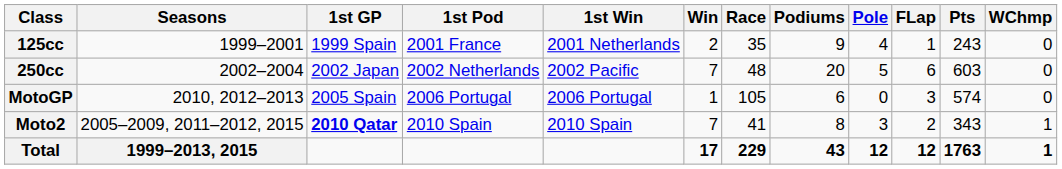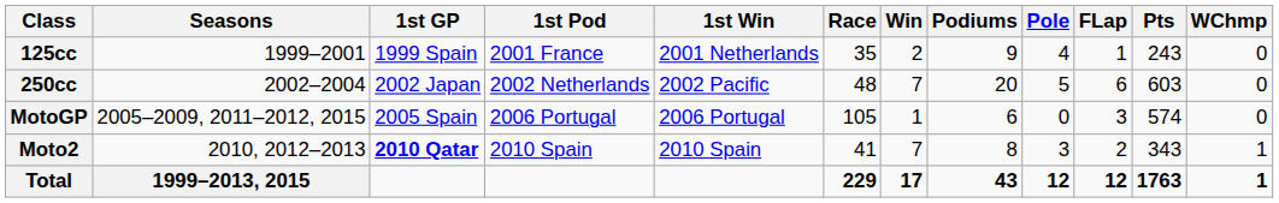 <table class="wikitable">
 <tr>
 <th>Class</th>
 <th>Seasons</th>
 <th>1st GP</th>
 <th>1st Pod</th>
 <th>1st Win</th>
+<th>Race</th>
 <th>Win</th>
-<th>Race</th>
 <th>Podiums</th>
 <th><a href='#'>Pole</a></th>
 <th>FLap</th>
 <th>Pts</th>
 <th>WChmp</th>
 </tr>
 <tr align="right">
 <th>125cc</th>
 <td>1999–2001</td>
 <td align="left"><a href='#'>1999 Spain</a></td>
 <td align="left"><a href='#'>2001 France</a></td>
 <td align="left"><a href='#'>2001 Netherlands</a></td>
+<td>35</td>
 <td>2</td>
-<td>35</td>
 <td>9</td>
 <td>4</td>
 <td>1</td>
 <td>243</td>
 <td>0</td>
 </tr>
 <tr align="right">
 <th>250cc</th>
 <td>2002–2004</td>
 <td align="left"><a href='#'>2002 Japan</a></td>
 <td align="left"><a href='#'>2002 Netherlands</a></td>
 <td align="left"><a href='#'>2002 Pacific</a></td>
+<td>48</td>
 <td>7</td>
-<td>48</td>
 <td>20</td>
 <td>5</td>
 <td>6</td>
 <td>603</td>
 <td>0</td>
 </tr>
 <tr align="right">
 <th>MotoGP</th>
-<td>2010, 2012–2013</td>
+<td>2005–2009, 2011–2012, 2015</td>
 <td align="left"><a href='#'>2005 Spain</a></td>
 <td align="left"><a href='#'>2006 Portugal</a></td>
 <td align="left"><a href='#'>2006 Portugal</a></td>
+<td>105</td>
 <td>1</td>
-<td>105</td>
 <td>6</td>
 <td>0</td>
 <td>3</td>
 <td>574</td>
 <td>0</td>
 </tr>
 <tr align="right">
 <th>Moto2</th>
-<td>2005–2009, 2011–2012, 2015</td>
+<td>2010, 2012–2013</td>
 <td align="left"><strong><a href='#'>2010 Qatar</a></strong></td>
 <td align="left"><a href='#'>2010 Spain</a></td>
 <td align="left"><a href='#'>2010 Spain</a></td>
+<td>41</td>
 <td>7</td>
-<td>41</td>
 <td>8</td>
 <td>3</td>
 <td>2</td>
 <td>343</td>
 <td>1</td>
 </tr>
 <tr align="right">
 <th>Total</th>
 <th>1999–2013, 2015</th>
 <td></td>
 <td></td>
 <td></td>
+<td><strong>229</strong></td>
 <td><strong>17</strong></td>
-<td><strong>229</strong></td>
 <td><strong>43</strong></td>
 <td><strong>12</strong></td>
 <td><strong>12</strong></td>
 <td><strong>1763</strong></td>
 <td><strong>1</strong></td>
 </tr>
 </table>
